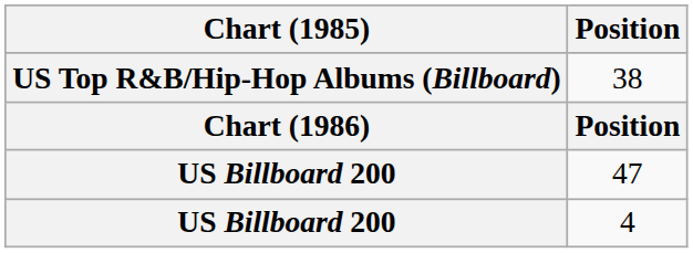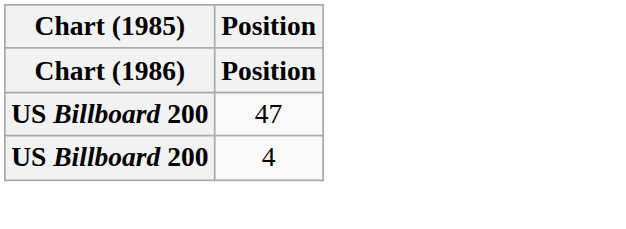 <table class="wikitable plainrowheaders" style="text-align:center">
 <tr>
 <th scope="col">Chart (1985)</th>
 <th scope="col">Position</th>
-</tr>
-<tr>
-<th scope="row">US Top R&B/Hip-Hop Albums (<em>Billboard</em>)</th>
-<td>38</td>
 </tr>
 <tr>
 <th scope="col">Chart (1986)</th>
 <th scope="col">Position</th>
 </tr>
 <tr>
 <th scope="row">US <em>Billboard</em> 200</th>
 <td>47</td>
 </tr>
 <tr>
 <th scope="row">US <em>Billboard</em> 200</th>
 <td>4</td>
 </tr>
 </table>
